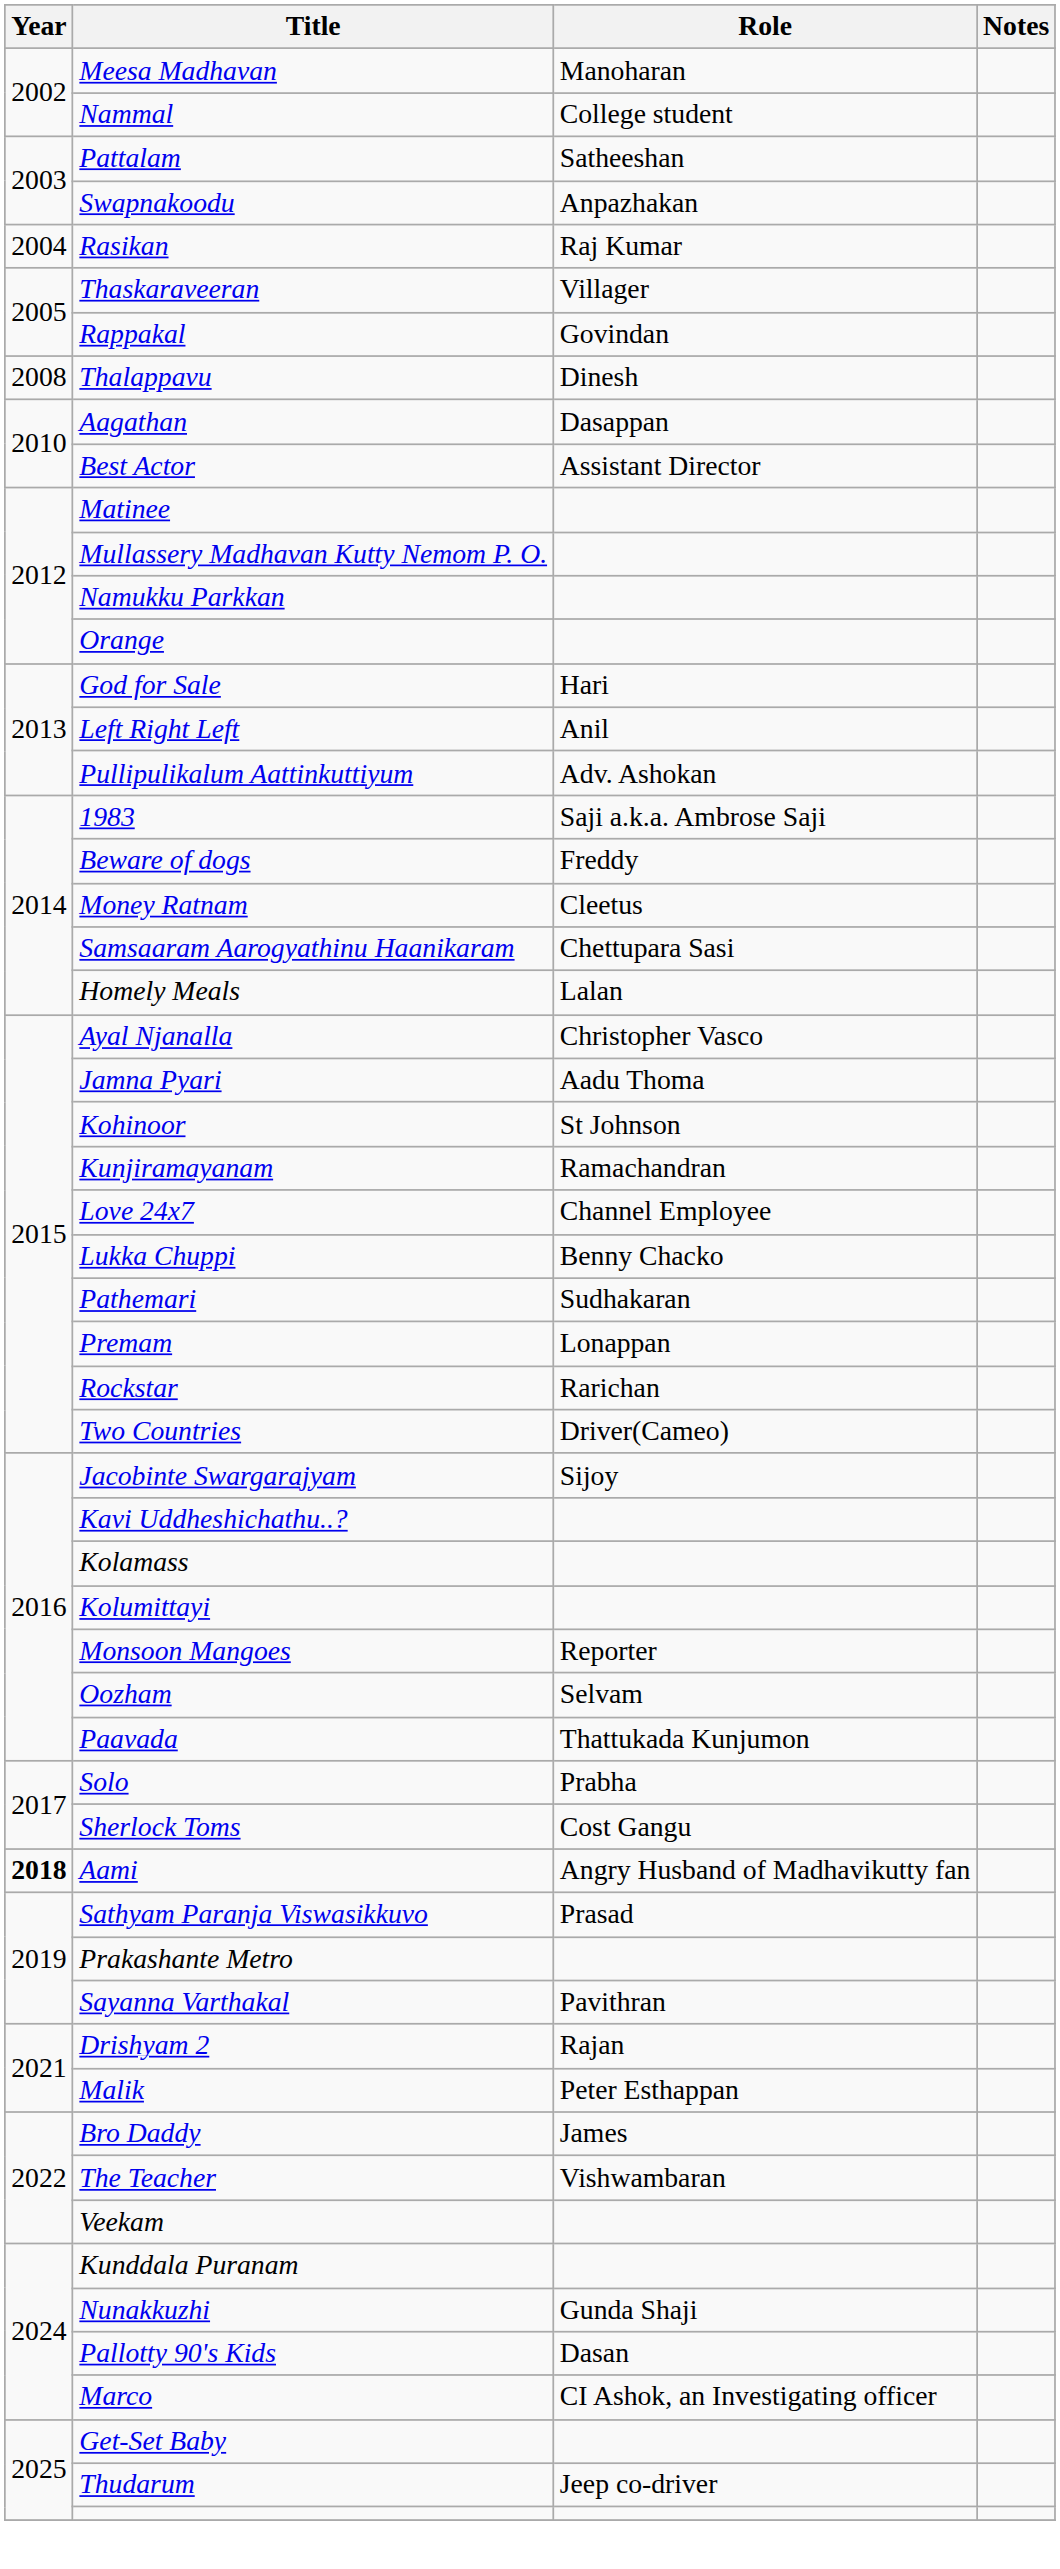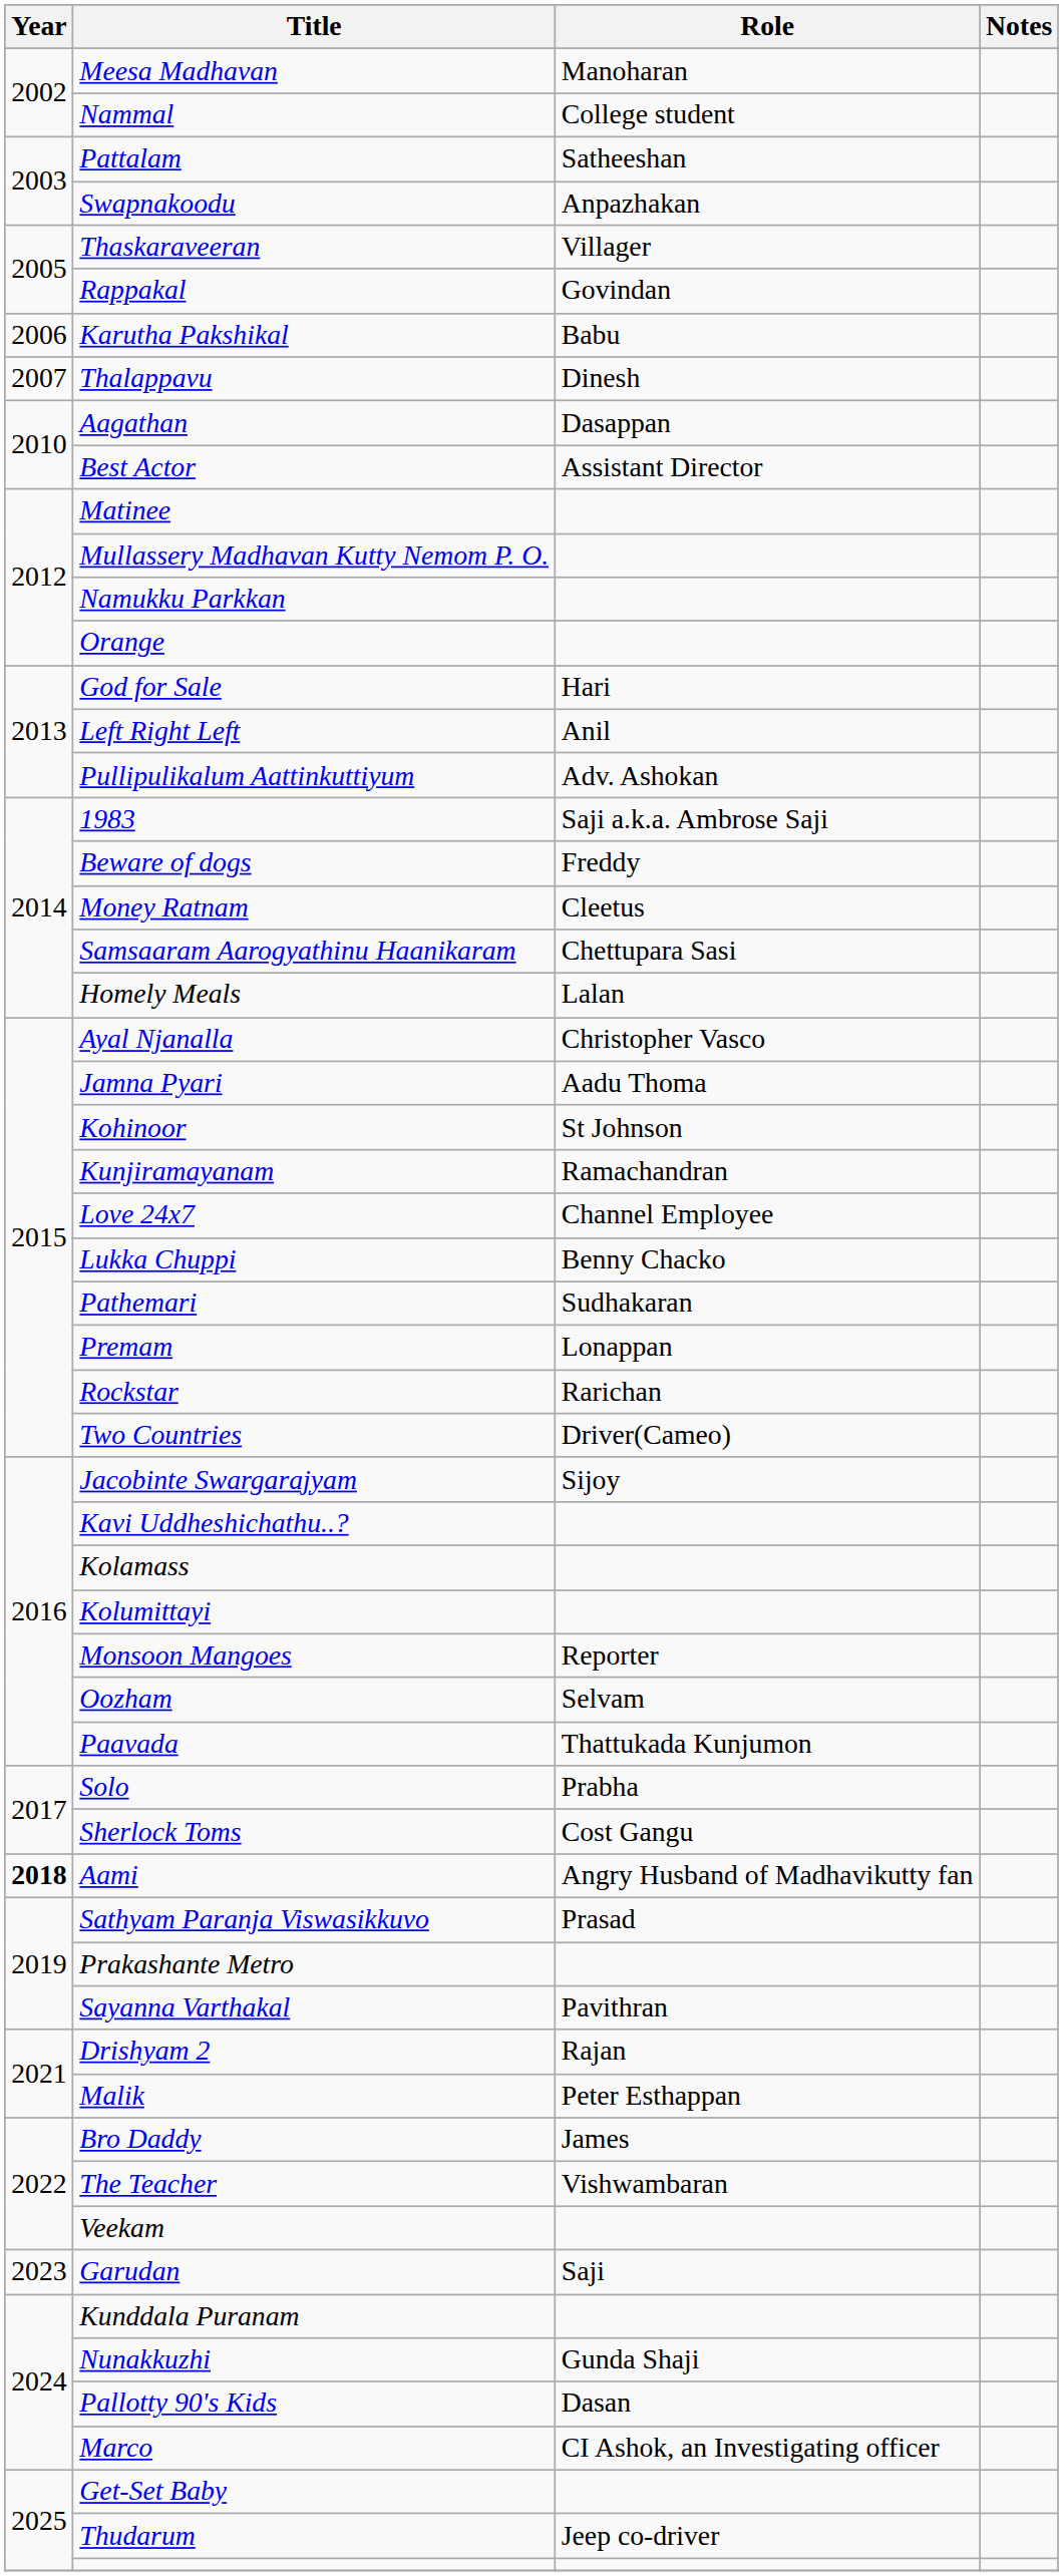 <table class="wikitable sortable">
 <tr>
 <th>Year</th>
 <th>Title</th>
 <th>Role</th>
 <th class="unsortable">Notes</th>
 </tr>
 <tr>
 <td rowspan="2">2002</td>
 <td><a href='#'><em>Meesa Madhavan</em></a></td>
 <td>Manoharan</td>
 <td></td>
 </tr>
 <tr>
 <td><em><a href='#'>Nammal</a></em></td>
 <td>College student</td>
 <td></td>
 </tr>
 <tr>
 <td rowspan="2">2003</td>
 <td><em><a href='#'>Pattalam</a></em></td>
 <td>Satheeshan</td>
 <td></td>
 </tr>
 <tr>
 <td><em><a href='#'>Swapnakoodu</a></em></td>
 <td>Anpazhakan</td>
 <td></td>
 </tr>
 <tr>
-<td>2004</td>
-<td><em><a href='#'>Rasikan</a></em></td>
-<td>Raj Kumar</td>
-<td></td>
-</tr>
-<tr>
 <td rowspan="2">2005</td>
 <td><em><a href='#'>Thaskaraveeran</a></em></td>
 <td>Villager</td>
 <td></td>
 </tr>
 <tr>
 <td><em><a href='#'>Rappakal</a></em></td>
 <td>Govindan</td>
 <td></td>
 </tr>
 <tr>
-<td>2008</td>
+<td>2006</td>
+<td><em><a href='#'>Karutha Pakshikal</a></em></td>
+<td>Babu</td>
+<td></td>
+</tr>
+<tr>
+<td>2007</td>
 <td><em><a href='#'>Thalappavu</a></em></td>
 <td>Dinesh</td>
 <td></td>
 </tr>
 <tr>
 <td rowspan="2">2010</td>
 <td><em><a href='#'>Aagathan</a></em></td>
 <td>Dasappan</td>
 <td></td>
 </tr>
 <tr>
 <td><em><a href='#'>Best Actor</a></em></td>
 <td>Assistant Director</td>
 <td></td>
 </tr>
 <tr>
 <td rowspan="4">2012</td>
 <td><em><a href='#'>Matinee</a></em></td>
 <td></td>
 <td></td>
 </tr>
 <tr>
 <td><em><a href='#'>Mullassery Madhavan Kutty Nemom P. O.</a></em></td>
 <td></td>
 <td></td>
 </tr>
 <tr>
 <td><em><a href='#'>Namukku Parkkan</a></em></td>
 <td></td>
 <td></td>
 </tr>
 <tr>
 <td><em><a href='#'>Orange</a></em></td>
 <td></td>
 <td></td>
 </tr>
 <tr>
 <td rowspan="3">2013</td>
 <td><em><a href='#'>God for Sale</a></em></td>
 <td>Hari</td>
 <td></td>
 </tr>
 <tr>
 <td><em><a href='#'>Left Right Left</a></em></td>
 <td>Anil</td>
 <td></td>
 </tr>
 <tr>
 <td><em><a href='#'>Pullipulikalum Aattinkuttiyum</a></em></td>
 <td>Adv. Ashokan</td>
 <td></td>
 </tr>
 <tr>
 <td rowspan="5">2014</td>
 <td><em><a href='#'>1983</a></em></td>
 <td>Saji a.k.a. Ambrose Saji</td>
 <td></td>
 </tr>
 <tr>
 <td><em><a href='#'>Beware of dogs</a></em></td>
 <td>Freddy</td>
 <td></td>
 </tr>
 <tr>
 <td><em><a href='#'>Money Ratnam</a></em></td>
 <td>Cleetus</td>
 <td></td>
 </tr>
 <tr>
 <td><em><a href='#'>Samsaaram Aarogyathinu Haanikaram</a></em></td>
 <td>Chettupara Sasi</td>
 <td></td>
 </tr>
 <tr>
 <td><em>Homely Meals</em></td>
 <td>Lalan</td>
 <td></td>
 </tr>
 <tr>
 <td rowspan="10">2015</td>
 <td><em><a href='#'>Ayal Njanalla</a></em></td>
 <td>Christopher Vasco</td>
 <td></td>
 </tr>
 <tr>
 <td><em><a href='#'>Jamna Pyari</a></em></td>
 <td>Aadu Thoma</td>
 <td></td>
 </tr>
 <tr>
 <td><em><a href='#'>Kohinoor</a></em></td>
 <td>St Johnson</td>
 <td></td>
 </tr>
 <tr>
 <td><em><a href='#'>Kunjiramayanam</a></em></td>
 <td>Ramachandran</td>
 <td></td>
 </tr>
 <tr>
 <td><em><a href='#'>Love 24x7</a></em></td>
 <td>Channel Employee</td>
 <td></td>
 </tr>
 <tr>
 <td><em><a href='#'>Lukka Chuppi</a></em></td>
 <td>Benny Chacko</td>
 <td></td>
 </tr>
 <tr>
 <td><em><a href='#'>Pathemari</a></em></td>
 <td>Sudhakaran</td>
 <td></td>
 </tr>
 <tr>
 <td><em><a href='#'>Premam</a></em></td>
 <td>Lonappan</td>
 <td></td>
 </tr>
 <tr>
 <td><em><a href='#'>Rockstar</a></em></td>
 <td>Rarichan</td>
 <td></td>
 </tr>
 <tr>
 <td><em><a href='#'>Two Countries</a></em></td>
 <td>Driver(Cameo)</td>
 <td></td>
 </tr>
 <tr>
 <td rowspan="7">2016</td>
 <td><em><a href='#'>Jacobinte Swargarajyam</a></em></td>
 <td>Sijoy</td>
 <td></td>
 </tr>
 <tr>
 <td><em><a href='#'>Kavi Uddheshichathu..?</a></em></td>
 <td></td>
 <td></td>
 </tr>
 <tr>
 <td><em>Kolamass</em></td>
 <td></td>
 <td></td>
 </tr>
 <tr>
 <td><em><a href='#'>Kolumittayi</a></em></td>
 <td></td>
 <td></td>
 </tr>
 <tr>
 <td><em><a href='#'>Monsoon Mangoes</a></em></td>
 <td>Reporter</td>
 <td></td>
 </tr>
 <tr>
 <td><em><a href='#'>Oozham</a></em></td>
 <td>Selvam</td>
 <td></td>
 </tr>
 <tr>
 <td><em><a href='#'>Paavada</a></em></td>
 <td>Thattukada Kunjumon</td>
 <td></td>
 </tr>
 <tr>
 <td rowspan="2">2017</td>
 <td><em><a href='#'>Solo</a></em></td>
 <td>Prabha</td>
 <td></td>
 </tr>
 <tr>
 <td><em><a href='#'>Sherlock Toms</a></em></td>
 <td>Cost Gangu</td>
 <td></td>
 </tr>
 <tr>
 <td><strong>2018</strong></td>
 <td><em><a href='#'>Aami</a></em></td>
 <td>Angry Husband of Madhavikutty fan</td>
 <td></td>
 </tr>
 <tr>
 <td rowspan="3">2019</td>
 <td><em><a href='#'>Sathyam Paranja Viswasikkuvo</a></em></td>
 <td>Prasad</td>
 <td></td>
 </tr>
 <tr>
 <td><em>Prakashante Metro</em></td>
 <td></td>
 <td></td>
 </tr>
 <tr>
 <td><em><a href='#'>Sayanna Varthakal</a></em></td>
 <td>Pavithran</td>
 <td></td>
 </tr>
 <tr>
 <td rowspan="2">2021</td>
 <td><em><a href='#'>Drishyam 2</a></em></td>
 <td>Rajan</td>
 <td></td>
 </tr>
 <tr>
 <td><em><a href='#'>Malik</a></em></td>
 <td>Peter Esthappan</td>
 <td></td>
 </tr>
 <tr>
 <td rowspan="3">2022</td>
 <td><em><a href='#'>Bro Daddy</a></em></td>
 <td>James</td>
 <td></td>
 </tr>
 <tr>
 <td><em><a href='#'>The Teacher</a></em></td>
 <td>Vishwambaran</td>
 <td></td>
 </tr>
 <tr>
 <td><em>Veekam</em></td>
 <td></td>
 <td></td>
 </tr>
 <tr>
+<td>2023</td>
+<td><em><a href='#'>Garudan</a></em></td>
+<td>Saji</td>
+<td></td>
+</tr>
+<tr>
 <td rowspan="4">2024</td>
 <td><em>Kunddala Puranam</em></td>
 <td></td>
 <td></td>
 </tr>
 <tr>
 <td><em><a href='#'>Nunakkuzhi</a></em></td>
 <td>Gunda Shaji</td>
 <td></td>
 </tr>
 <tr>
 <td><em><a href='#'>Pallotty 90's Kids</a></em></td>
 <td>Dasan</td>
 <td></td>
 </tr>
 <tr>
 <td><em><a href='#'>Marco</a></em></td>
 <td>CI Ashok, an Investigating officer</td>
 <td></td>
 </tr>
 <tr>
 <td rowspan=3>2025</td>
 <td><em><a href='#'>Get-Set Baby</a></em></td>
 <td></td>
 <td></td>
 </tr>
 <tr>
 <td><em><a href='#'>Thudarum</a></em></td>
 <td>Jeep co-driver</td>
 <td></td>
 </tr>
 <tr>
 <td></td>
 <td></td>
 <td></td>
 </tr>
 <tr>
 </tr>
 </table>
